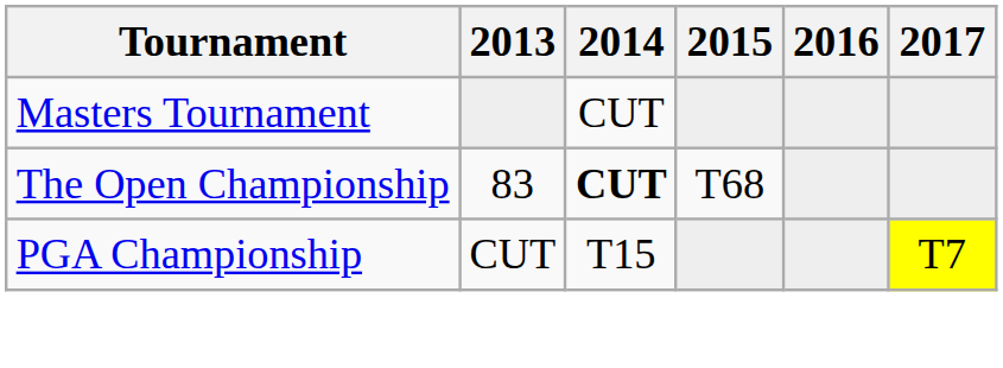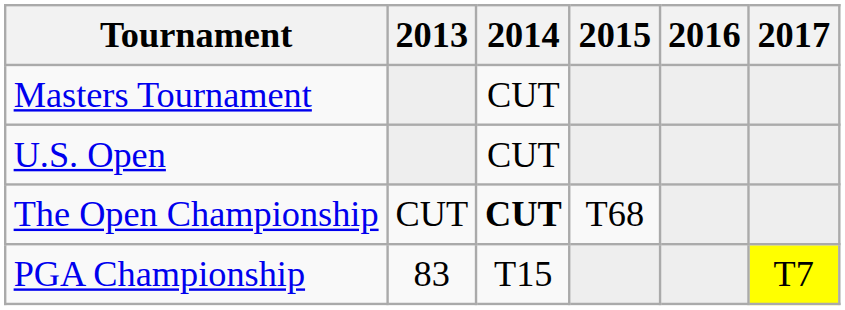 <table class="wikitable" style="font-size:95%;text-align:center;">
 <tr>
 <th>Tournament</th>
 <th>2013</th>
 <th>2014</th>
 <th>2015</th>
 <th>2016</th>
 <th>2017</th>
 </tr>
 <tr>
 <td align=left><a href='#'>Masters Tournament</a></td>
 <td style="background:#eeeeee;"></td>
 <td>CUT</td>
 <td style="background:#eeeeee;"></td>
 <td style="background:#eeeeee;"></td>
 <td style="background:#eeeeee;"></td>
 </tr>
 <tr>
+<td align=left><a href='#'>U.S. Open</a></td>
+<td style="background:#eeeeee;"></td>
+<td>CUT</td>
+<td style="background:#eeeeee;"></td>
+<td style="background:#eeeeee;"></td>
+<td style="background:#eeeeee;"></td>
+</tr>
+<tr>
 <td align=left><a href='#'>The Open Championship</a></td>
-<td>83</td>
+<td>CUT</td>
 <td><strong>CUT</strong></td>
 <td>T68</td>
 <td style="background:#eeeeee;"></td>
 <td style="background:#eeeeee;"></td>
 </tr>
 <tr>
 <td align=left><a href='#'>PGA Championship</a></td>
-<td>CUT</td>
+<td>83</td>
 <td>T15</td>
 <td style="background:#eeeeee;"></td>
 <td style="background:#eeeeee;"></td>
 <td style="background:yellow;">T7</td>
 </tr>
 </table>
